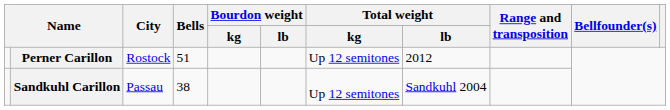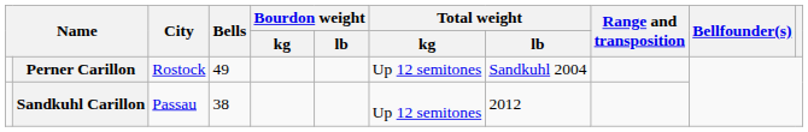 <table class="wikitable sortable plainrowheaders">
 <tr>
 <th scope="col" colspan="2" rowspan="2" class="unsortable">Name</th>
 <th scope="col" rowspan="2">City</th>
 <th scope="col" rowspan="2">Bells</th>
 <th scope="col" colspan="2"><a href='#'>Bourdon</a> weight</th>
 <th scope="col" colspan="2">Total weight</th>
 <th scope="col" rowspan="2" class="unsortable"><a href='#'>Range</a> and<br><a href='#'>transposition</a></th>
 <th scope="col" rowspan="2" class="unsortable"><a href='#'>Bellfounder(s)</a></th>
 <th scope="col" rowspan="2" class="unsortable"></th>
 </tr>
 <tr>
 <th scope="col">kg</th>
 <th scope="col">lb</th>
 <th scope="col">kg</th>
 <th scope="col">lb</th>
 </tr>
 <tr>
 <td></td>
 <th scope="row">Perner Carillon</th>
 <td><a href='#'>Rostock</a></td>
-<td>51</td>
+<td>49</td>
 <td></td>
 <td></td>
 <td style="text-align: center;">Up <a href='#'>12 semitones</a></td>
-<td> 2012</td>
+<td><a href='#'>Sandkuhl</a> 2004</td>
 <td></td>
 </tr>
 <tr>
 <td></td>
 <th scope="row">Sandkuhl Carillon</th>
 <td><a href='#'>Passau</a></td>
 <td>38</td>
 <td></td>
 <td></td>
 <td style="text-align: center;"><br>Up <a href='#'>12 semitones</a></td>
-<td><a href='#'>Sandkuhl</a> 2004</td>
+<td> 2012</td>
 <td></td>
 </tr>
 </table>
